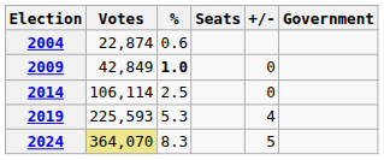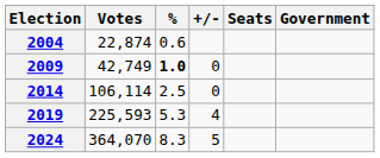 <table class="wikitable" style="text-align:right;">
 <tr>
 <th>Election</th>
 <th>Votes</th>
 <th>%</th>
+<th>+/-</th>
 <th>Seats</th>
-<th>+/-</th>
 <th>Government</th>
 </tr>
 <tr>
 <th><a href='#'>2004</a></th>
 <td>22,874</td>
 <td>0.6</td>
 <td></td>
 <td></td>
 <td></td>
 </tr>
 <tr>
 <th><a href='#'>2009</a></th>
-<td>42,849</td>
+<td>42,749</td>
 <td><strong>1.0</strong></td>
+<td> 0</td>
 <td></td>
-<td> 0</td>
 <td></td>
 </tr>
 <tr>
 <th><a href='#'>2014</a></th>
 <td>106,114</td>
 <td>2.5</td>
+<td> 0</td>
 <td></td>
-<td> 0</td>
 <td></td>
 </tr>
 <tr>
 <th><a href='#'>2019</a></th>
 <td>225,593</td>
 <td>5.3</td>
+<td> 4</td>
 <td></td>
-<td> 4</td>
 <td></td>
 </tr>
 <tr>
 <th><a href='#'>2024</a></th>
-<td style="background: khaki;">364,070</td>
+<td>364,070</td>
 <td>8.3</td>
+<td> 5</td>
 <td></td>
-<td> 5</td>
 <td></td>
 </tr>
 </table>
